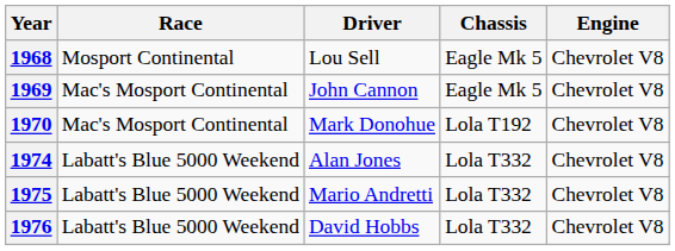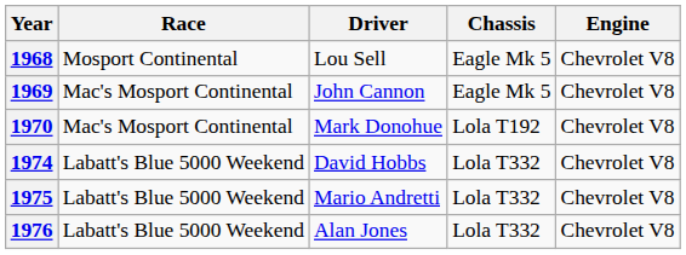 <table class="wikitable" style="font-size: 90%;">
 <tr>
 <th>Year</th>
 <th>Race</th>
 <th>Driver</th>
 <th>Chassis</th>
 <th>Engine</th>
 </tr>
 <tr>
 <th><a href='#'>1968</a></th>
 <td>Mosport Continental</td>
 <td> Lou Sell</td>
 <td>Eagle Mk 5</td>
 <td>Chevrolet V8</td>
 </tr>
 <tr>
 <th><a href='#'>1969</a></th>
 <td>Mac's Mosport Continental</td>
 <td> <a href='#'>John Cannon</a></td>
 <td>Eagle Mk 5</td>
 <td>Chevrolet V8</td>
 </tr>
 <tr>
 <th><a href='#'>1970</a></th>
 <td>Mac's Mosport Continental</td>
 <td> <a href='#'>Mark Donohue</a></td>
 <td>Lola T192</td>
 <td>Chevrolet V8</td>
 </tr>
 <tr>
 <th><a href='#'>1974</a></th>
 <td>Labatt's Blue 5000 Weekend</td>
-<td> <a href='#'>Alan Jones</a></td>
+<td> <a href='#'>David Hobbs</a></td>
 <td>Lola T332</td>
 <td>Chevrolet V8</td>
 </tr>
 <tr>
 <th><a href='#'>1975</a></th>
 <td>Labatt's Blue 5000 Weekend</td>
 <td> <a href='#'>Mario Andretti</a></td>
 <td>Lola T332</td>
 <td>Chevrolet V8</td>
 </tr>
 <tr>
 <th><a href='#'>1976</a></th>
 <td>Labatt's Blue 5000 Weekend</td>
-<td> <a href='#'>David Hobbs</a></td>
+<td> <a href='#'>Alan Jones</a></td>
 <td>Lola T332</td>
 <td>Chevrolet V8</td>
 </tr>
 </table>
